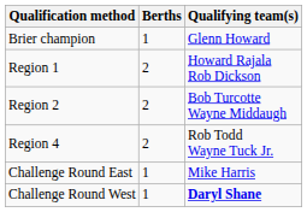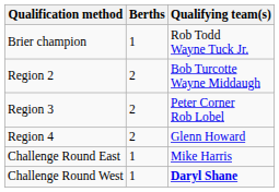 <table class="wikitable">
 <tr>
 <th scope="col">Qualification method</th>
 <th scope="col">Berths</th>
 <th scope="col">Qualifying team(s)</th>
 </tr>
 <tr>
 <td>Brier champion</td>
 <td>1</td>
-<td><a href='#'>Glenn Howard</a></td>
-</tr>
-<tr>
-<td>Region 1</td>
-<td>2</td>
-<td><a href='#'>Howard Rajala</a> <br> <a href='#'>Rob Dickson</a></td>
+<td>Rob Todd <br> <a href='#'>Wayne Tuck Jr.</a></td>
 </tr>
 <tr>
 <td>Region 2</td>
 <td>2</td>
 <td><a href='#'>Bob Turcotte</a> <br> <a href='#'>Wayne Middaugh</a></td>
 </tr>
 <tr>
+<td>Region 3</td>
+<td>2</td>
+<td><a href='#'>Peter Corner</a> <br> <a href='#'>Rob Lobel</a></td>
+</tr>
+<tr>
 <td>Region 4</td>
 <td>2</td>
-<td>Rob Todd <br> <a href='#'>Wayne Tuck Jr.</a></td>
+<td><a href='#'>Glenn Howard</a></td>
 </tr>
 <tr>
 <td>Challenge Round East</td>
 <td>1</td>
 <td><a href='#'>Mike Harris</a></td>
 </tr>
 <tr>
 <td>Challenge Round West</td>
 <td>1</td>
 <td><strong><a href='#'>Daryl Shane</a></strong></td>
 </tr>
 </table>
